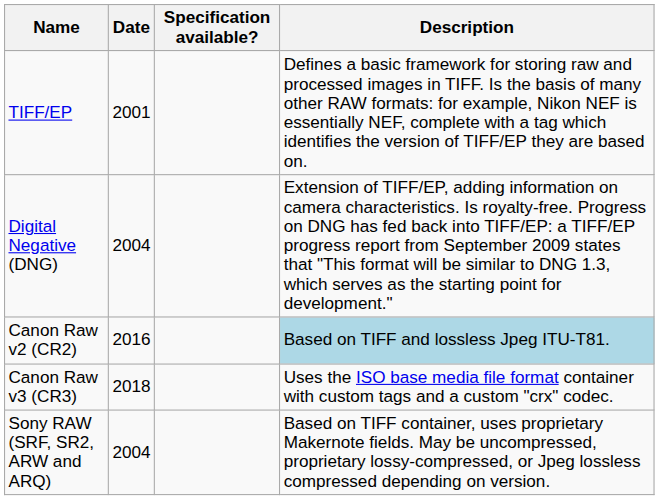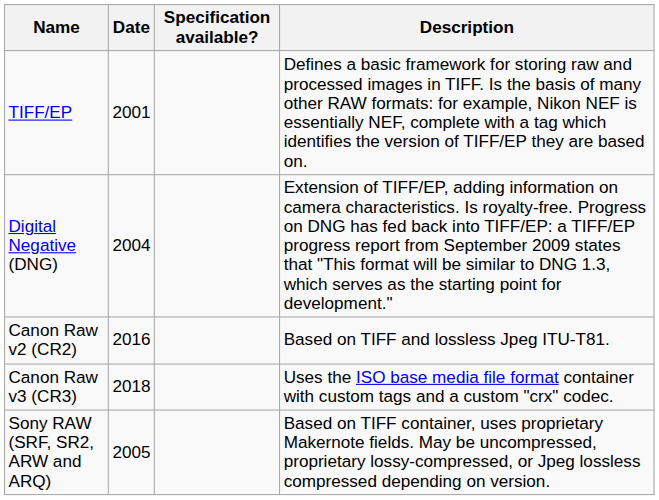 <table class=wikitable>
 <tr>
 <th>Name</th>
 <th>Date</th>
 <th>Specification available?</th>
 <th>Description</th>
 </tr>
 <tr>
 <td><a href='#'>TIFF/EP</a></td>
 <td>2001</td>
 <td></td>
 <td>Defines a basic framework for storing raw and processed images in TIFF. Is the basis of many other RAW formats: for example, Nikon NEF is essentially NEF, complete with a tag which identifies the version of TIFF/EP they are based on.</td>
 </tr>
 <tr>
 <td><a href='#'>Digital Negative</a> (DNG)</td>
 <td>2004</td>
 <td></td>
 <td>Extension of TIFF/EP, adding information on camera characteristics. Is royalty-free. Progress on DNG has fed back into TIFF/EP: a TIFF/EP progress report from September 2009 states that "This format will be similar to DNG 1.3, which serves as the starting point for development."</td>
 </tr>
 <tr>
 <td>Canon Raw v2 (CR2)</td>
 <td>2016</td>
 <td></td>
-<td style="background: lightblue;">Based on TIFF and lossless Jpeg ITU-T81.</td>
+<td>Based on TIFF and lossless Jpeg ITU-T81.</td>
 </tr>
 <tr>
 <td>Canon Raw v3 (CR3)</td>
 <td>2018</td>
 <td></td>
 <td>Uses the <a href='#'>ISO base media file format</a> container with custom tags and a custom "crx" codec.</td>
 </tr>
 <tr>
 <td>Sony RAW (SRF, SR2, ARW and ARQ)</td>
-<td>2004</td>
+<td>2005</td>
 <td></td>
 <td>Based on TIFF container, uses proprietary Makernote fields. May be uncompressed, proprietary lossy-compressed, or Jpeg lossless compressed depending on version.</td>
 </tr>
 </table>
